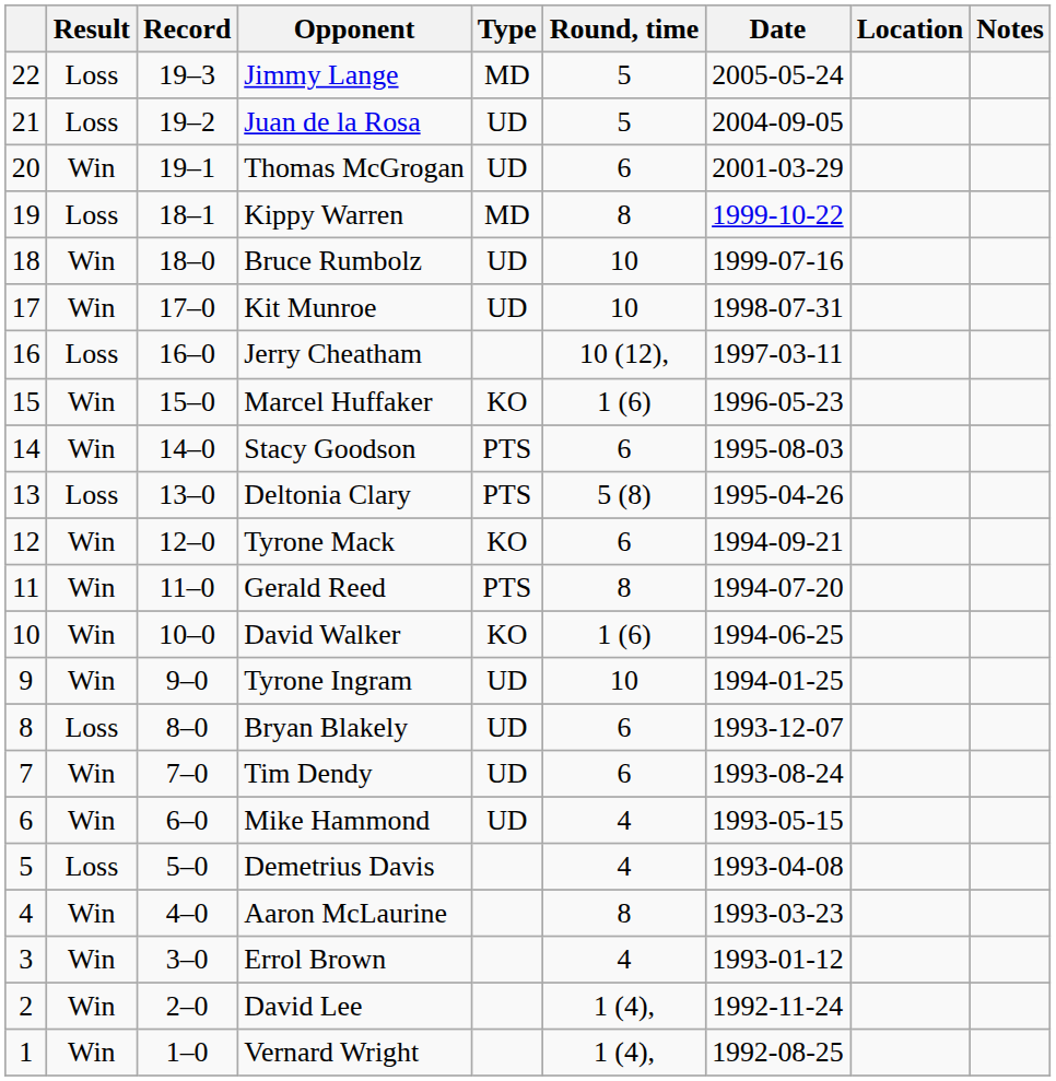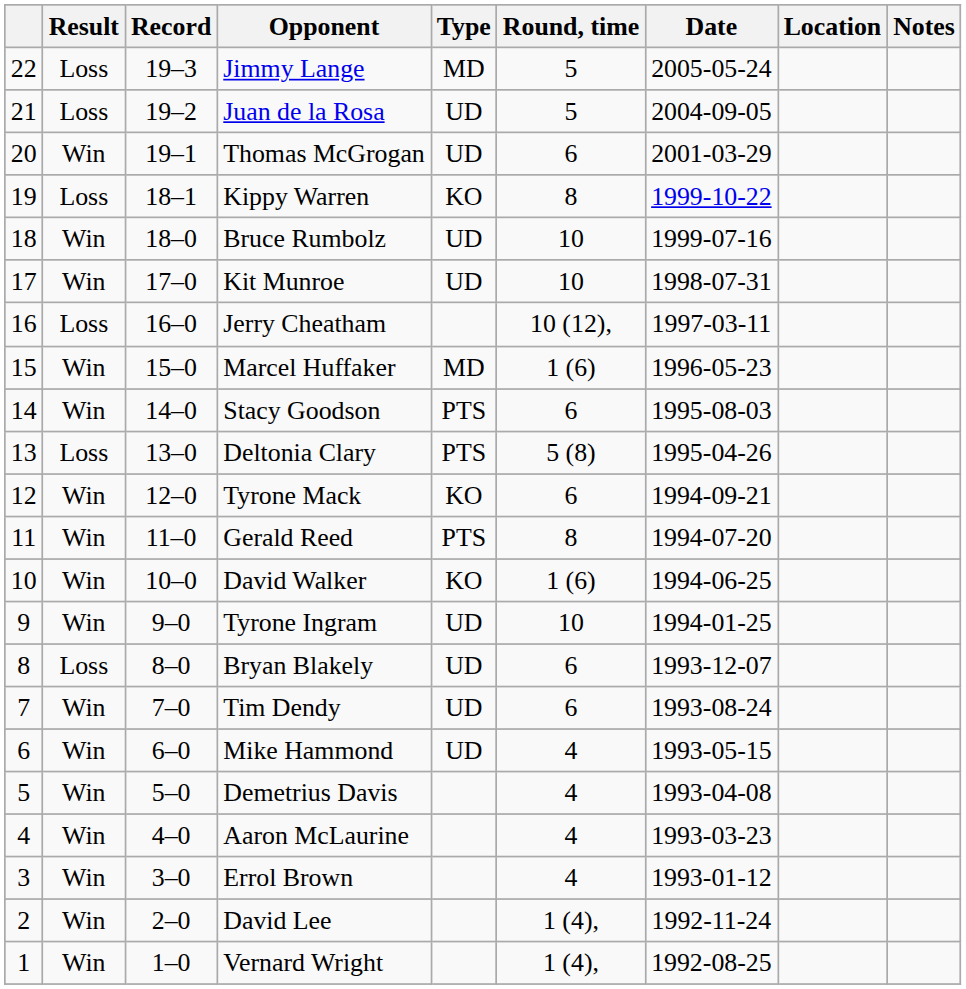 <table class="wikitable" style="text-align:center; font-size:95%">
 <tr>
 <th></th>
 <th>Result</th>
 <th>Record</th>
 <th>Opponent</th>
 <th>Type</th>
 <th>Round, time</th>
 <th>Date</th>
 <th>Location</th>
 <th>Notes</th>
 </tr>
 <tr>
 <td>22</td>
 <td>Loss</td>
 <td>19–3</td>
 <td style="text-align:left;"> <a href='#'>Jimmy Lange</a></td>
 <td>MD</td>
 <td>5</td>
 <td>2005-05-24</td>
 <td style="text-align:left;"> </td>
 <td style="text-align:left;"></td>
 </tr>
 <tr>
 <td>21</td>
 <td>Loss</td>
 <td>19–2</td>
 <td style="text-align:left;"> <a href='#'>Juan de la Rosa</a></td>
 <td>UD</td>
 <td>5</td>
 <td>2004-09-05</td>
 <td style="text-align:left;"> </td>
 <td style="text-align:left;"></td>
 </tr>
 <tr>
 <td>20</td>
 <td>Win</td>
 <td>19–1</td>
 <td style="text-align:left;"> Thomas McGrogan</td>
 <td>UD</td>
 <td>6</td>
 <td>2001-03-29</td>
 <td style="text-align:left;"> </td>
 <td style="text-align:left;"></td>
 </tr>
 <tr>
 <td>19</td>
 <td>Loss</td>
 <td>18–1</td>
 <td style="text-align:left;"> Kippy Warren</td>
-<td>MD</td>
+<td>KO</td>
 <td>8</td>
 <td><a href='#'>1999-10-22</a></td>
 <td style="text-align:left;"> </td>
 <td style="text-align:left;"></td>
 </tr>
 <tr>
 <td>18</td>
 <td>Win</td>
 <td>18–0</td>
 <td style="text-align:left;"> Bruce Rumbolz</td>
 <td>UD</td>
 <td>10</td>
 <td>1999-07-16</td>
 <td style="text-align:left;"> </td>
 <td style="text-align:left;"></td>
 </tr>
 <tr>
 <td>17</td>
 <td>Win</td>
 <td>17–0</td>
 <td style="text-align:left;"> Kit Munroe</td>
 <td>UD</td>
 <td>10</td>
 <td>1998-07-31</td>
 <td style="text-align:left;"> </td>
 <td style="text-align:left;"></td>
 </tr>
 <tr>
 <td>16</td>
 <td>Loss</td>
 <td>16–0</td>
 <td style="text-align:left;"> Jerry Cheatham</td>
 <td></td>
 <td>10 (12), </td>
 <td>1997-03-11</td>
 <td style="text-align:left;"> </td>
 <td style="text-align:left;"></td>
 </tr>
 <tr>
 <td>15</td>
 <td>Win</td>
 <td>15–0</td>
 <td style="text-align:left;"> Marcel Huffaker</td>
-<td>KO</td>
+<td>MD</td>
 <td>1 (6)</td>
 <td>1996-05-23</td>
 <td style="text-align:left;"> </td>
 <td style="text-align:left;"></td>
 </tr>
 <tr>
 <td>14</td>
 <td>Win</td>
 <td>14–0</td>
 <td style="text-align:left;"> Stacy Goodson</td>
 <td>PTS</td>
 <td>6</td>
 <td>1995-08-03</td>
 <td style="text-align:left;"> </td>
 <td style="text-align:left;"></td>
 </tr>
 <tr>
 <td>13</td>
 <td>Loss</td>
 <td>13–0</td>
 <td style="text-align:left;"> Deltonia Clary</td>
 <td>PTS</td>
 <td>5 (8)</td>
 <td>1995-04-26</td>
 <td style="text-align:left;"> </td>
 <td style="text-align:left;"></td>
 </tr>
 <tr>
 <td>12</td>
 <td>Win</td>
 <td>12–0</td>
 <td style="text-align:left;"> Tyrone Mack</td>
 <td>KO</td>
 <td>6</td>
 <td>1994-09-21</td>
 <td style="text-align:left;"> </td>
 <td style="text-align:left;"></td>
 </tr>
 <tr>
 <td>11</td>
 <td>Win</td>
 <td>11–0</td>
 <td style="text-align:left;"> Gerald Reed</td>
 <td>PTS</td>
 <td>8</td>
 <td>1994-07-20</td>
 <td style="text-align:left;"> </td>
 <td style="text-align:left;"></td>
 </tr>
 <tr>
 <td>10</td>
 <td>Win</td>
 <td>10–0</td>
 <td style="text-align:left;"> David Walker</td>
 <td>KO</td>
 <td>1 (6)</td>
 <td>1994-06-25</td>
 <td style="text-align:left;"> </td>
 <td style="text-align:left;"></td>
 </tr>
 <tr>
 <td>9</td>
 <td>Win</td>
 <td>9–0</td>
 <td style="text-align:left;"> Tyrone Ingram</td>
 <td>UD</td>
 <td>10</td>
 <td>1994-01-25</td>
 <td style="text-align:left;"> </td>
 <td style="text-align:left;"></td>
 </tr>
 <tr>
 <td>8</td>
 <td>Loss</td>
 <td>8–0</td>
 <td style="text-align:left;"> Bryan Blakely</td>
 <td>UD</td>
 <td>6</td>
 <td>1993-12-07</td>
 <td style="text-align:left;"> </td>
 <td style="text-align:left;"></td>
 </tr>
 <tr>
 <td>7</td>
 <td>Win</td>
 <td>7–0</td>
 <td style="text-align:left;"> Tim Dendy</td>
 <td>UD</td>
 <td>6</td>
 <td>1993-08-24</td>
 <td style="text-align:left;"> </td>
 <td style="text-align:left;"></td>
 </tr>
 <tr>
 <td>6</td>
 <td>Win</td>
 <td>6–0</td>
 <td style="text-align:left;"> Mike Hammond</td>
 <td>UD</td>
 <td>4</td>
 <td>1993-05-15</td>
 <td style="text-align:left;"> </td>
 <td style="text-align:left;"></td>
 </tr>
 <tr>
 <td>5</td>
-<td>Loss</td>
+<td>Win</td>
 <td>5–0</td>
 <td style="text-align:left;"> Demetrius Davis</td>
 <td></td>
 <td>4</td>
 <td>1993-04-08</td>
 <td style="text-align:left;"> </td>
 <td style="text-align:left;"></td>
 </tr>
 <tr>
 <td>4</td>
 <td>Win</td>
 <td>4–0</td>
 <td style="text-align:left;"> Aaron McLaurine</td>
 <td></td>
-<td>8</td>
+<td>4</td>
 <td>1993-03-23</td>
 <td style="text-align:left;"> </td>
 <td style="text-align:left;"></td>
 </tr>
 <tr>
 <td>3</td>
 <td>Win</td>
 <td>3–0</td>
 <td style="text-align:left;"> Errol Brown</td>
 <td></td>
 <td>4</td>
 <td>1993-01-12</td>
 <td style="text-align:left;"> </td>
 <td style="text-align:left;"></td>
 </tr>
 <tr>
 <td>2</td>
 <td>Win</td>
 <td>2–0</td>
 <td style="text-align:left;"> David Lee</td>
 <td></td>
 <td>1 (4), </td>
 <td>1992-11-24</td>
 <td style="text-align:left;"> </td>
 <td style="text-align:left;"></td>
 </tr>
 <tr>
 <td>1</td>
 <td>Win</td>
 <td>1–0</td>
 <td style="text-align:left;"> Vernard Wright</td>
 <td></td>
 <td>1 (4), </td>
 <td>1992-08-25</td>
 <td style="text-align:left;"> </td>
 <td style="text-align:left;"></td>
 </tr>
 </table>
